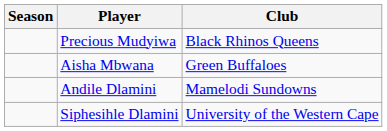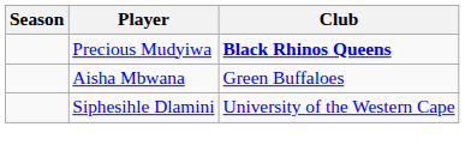 <table class="wikitable">
 <tr>
 <th>Season</th>
 <th>Player</th>
 <th>Club</th>
 </tr>
 <tr>
 <td></td>
 <td> <a href='#'>Precious Mudyiwa</a></td>
-<td> <a href='#'>Black Rhinos Queens</a></td>
+<td><strong> <a href='#'>Black Rhinos Queens</a></strong></td>
 </tr>
 <tr>
 <td></td>
 <td> <a href='#'>Aisha Mbwana</a></td>
 <td> <a href='#'>Green Buffaloes</a></td>
 </tr>
 <tr>
 <td></td>
-<td> <a href='#'>Andile Dlamini</a></td>
-<td> <a href='#'>Mamelodi Sundowns</a></td>
-</tr>
-<tr>
-<td></td>
 <td> <a href='#'>Siphesihle Dlamini</a></td>
 <td> <a href='#'>University of the Western Cape</a></td>
 </tr>
 </table>
